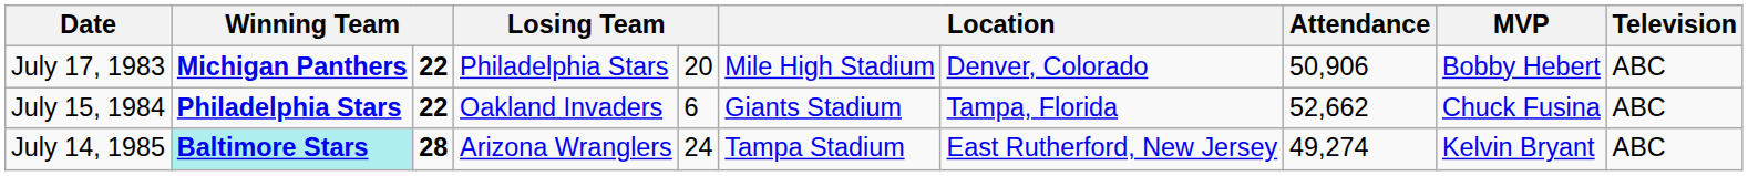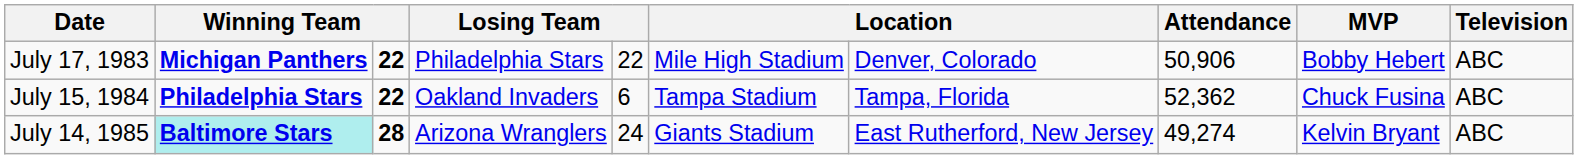 <table class="wikitable">
 <tr>
 <th>Date</th>
 <th colspan=2>Winning Team</th>
 <th colspan=2>Losing Team</th>
 <th colspan=2>Location</th>
 <th>Attendance</th>
 <th>MVP</th>
 <th>Television</th>
 </tr>
 <tr>
 <td>July 17, 1983</td>
 <td><strong><a href='#'>Michigan Panthers</a></strong></td>
 <td><strong>22</strong></td>
 <td><a href='#'>Philadelphia Stars</a></td>
-<td>20</td>
+<td>22</td>
 <td><a href='#'>Mile High Stadium</a></td>
 <td><a href='#'>Denver, Colorado</a></td>
 <td>50,906</td>
 <td><a href='#'>Bobby Hebert</a></td>
 <td>ABC</td>
 </tr>
 <tr>
 <td>July 15, 1984</td>
 <td><strong><a href='#'>Philadelphia Stars</a></strong></td>
 <td><strong>22</strong></td>
 <td><a href='#'>Oakland Invaders</a></td>
 <td>6</td>
-<td><a href='#'>Giants Stadium</a></td>
+<td><a href='#'>Tampa Stadium</a></td>
 <td><a href='#'>Tampa, Florida</a></td>
-<td>52,662</td>
+<td>52,362</td>
 <td><a href='#'>Chuck Fusina</a></td>
 <td>ABC</td>
 </tr>
 <tr>
 <td>July 14, 1985</td>
 <td style="background: paleturquoise;"><strong><a href='#'>Baltimore Stars</a></strong></td>
 <td><strong>28</strong></td>
 <td><a href='#'>Arizona Wranglers</a></td>
 <td>24</td>
-<td><a href='#'>Tampa Stadium</a></td>
+<td><a href='#'>Giants Stadium</a></td>
 <td><a href='#'>East Rutherford, New Jersey</a></td>
 <td>49,274</td>
 <td><a href='#'>Kelvin Bryant</a></td>
 <td>ABC</td>
 </tr>
 </table>
